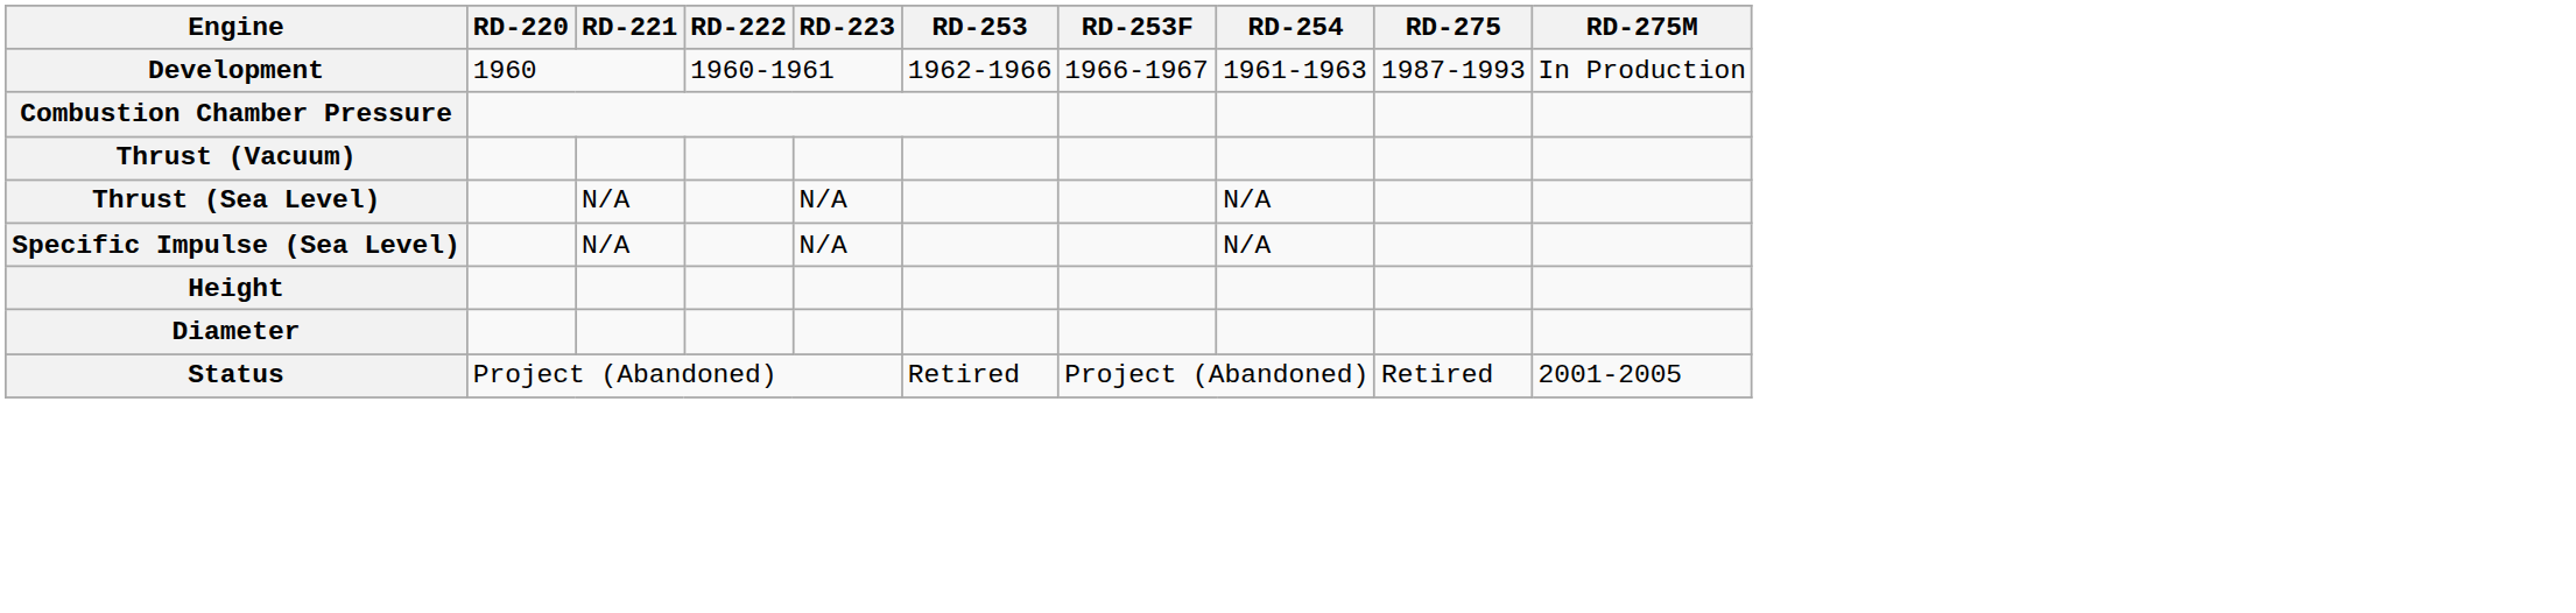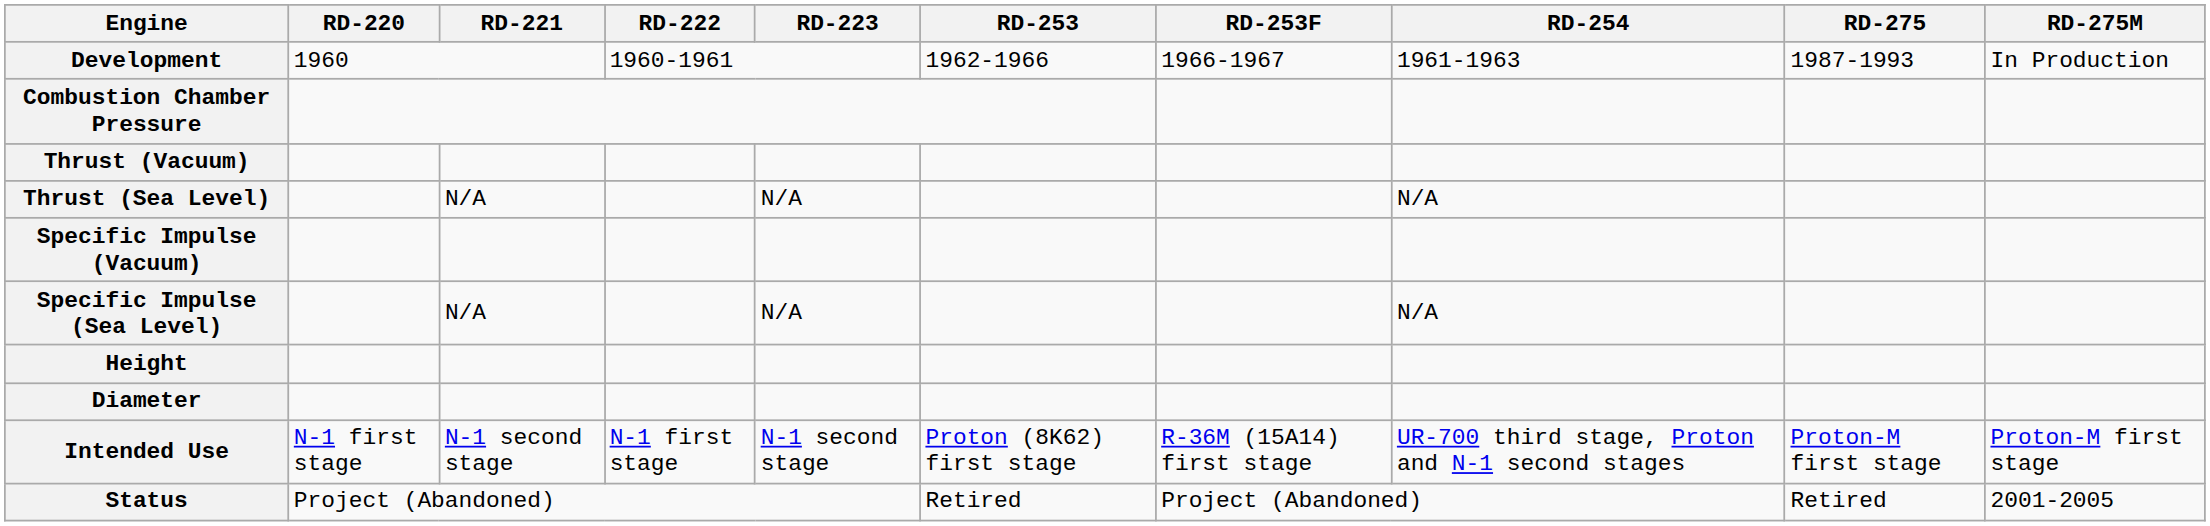 <table class="wikitable">
 <tr style="vertical-align:top;">
 <th>Engine</th>
 <th>RD-220</th>
 <th>RD-221</th>
 <th>RD-222<br></th>
 <th>RD-223<br></th>
 <th>RD-253<br></th>
 <th>RD-253F<br></th>
 <th>RD-254<br></th>
 <th>RD-275<br></th>
 <th>RD-275M<br></th>
 </tr>
 <tr>
 <th>Development</th>
 <td colspan="2">1960</td>
 <td colspan="2">1960-1961</td>
 <td>1962-1966</td>
 <td>1966-1967</td>
 <td>1961-1963</td>
 <td>1987-1993</td>
 <td>In Production</td>
 </tr>
 <tr>
 <th>Combustion Chamber Pressure</th>
 <td colspan="5"></td>
 <td></td>
 <td></td>
 <td></td>
 <td></td>
 </tr>
 <tr>
 <th>Thrust (Vacuum)</th>
 <td></td>
 <td></td>
 <td></td>
 <td></td>
 <td></td>
 <td></td>
 <td></td>
 <td></td>
 <td></td>
 </tr>
 <tr>
 <th>Thrust (Sea Level)</th>
 <td></td>
 <td>N/A</td>
 <td></td>
 <td>N/A</td>
 <td></td>
 <td></td>
 <td>N/A</td>
 <td></td>
 <td></td>
 </tr>
 <tr>
+<th>Specific Impulse (Vacuum)</th>
+<td></td>
+<td></td>
+<td></td>
+<td></td>
+<td></td>
+<td></td>
+<td></td>
+<td></td>
+<td></td>
+</tr>
+<tr>
 <th>Specific Impulse (Sea Level)</th>
 <td></td>
 <td>N/A</td>
 <td></td>
 <td>N/A</td>
 <td></td>
 <td></td>
 <td>N/A</td>
 <td></td>
 <td></td>
 </tr>
 <tr>
 <th>Height</th>
 <td></td>
 <td></td>
 <td></td>
 <td></td>
 <td></td>
 <td></td>
 <td></td>
 <td></td>
 <td></td>
 </tr>
 <tr>
 <th>Diameter</th>
 <td></td>
 <td></td>
 <td></td>
 <td></td>
 <td></td>
 <td></td>
 <td></td>
 <td></td>
 <td></td>
 </tr>
 <tr>
+<th>Intended Use</th>
+<td><a href='#'>N-1</a> first stage</td>
+<td><a href='#'>N-1</a> second stage</td>
+<td><a href='#'>N-1</a> first stage</td>
+<td><a href='#'>N-1</a> second stage</td>
+<td><a href='#'>Proton</a> (8K62) first stage</td>
+<td><a href='#'>R-36M</a> (15А14) first stage</td>
+<td><a href='#'>UR-700</a> third stage, <a href='#'>Proton</a> and <a href='#'>N-1</a> second stages</td>
+<td><a href='#'>Proton-M</a> first stage</td>
+<td><a href='#'>Proton-M</a> first stage</td>
+</tr>
+<tr>
 <th>Status</th>
 <td colspan="4">Project (Abandoned)</td>
 <td>Retired</td>
 <td colspan="2">Project (Abandoned)</td>
 <td>Retired</td>
 <td>2001-2005</td>
 </tr>
 </table>
